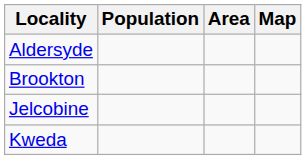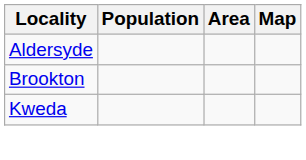 <table class="wikitable sortable">
 <tr>
 <th>Locality</th>
 <th data-sort-type=number>Population</th>
 <th data-sort-type=number>Area</th>
 <th>Map</th>
 </tr>
 <tr>
 <td><a href='#'>Aldersyde</a></td>
 <td></td>
 <td></td>
 <td></td>
 </tr>
 <tr>
 <td><a href='#'>Brookton</a></td>
 <td></td>
 <td></td>
 <td></td>
 </tr>
 <tr>
-<td><a href='#'>Jelcobine</a></td>
-<td></td>
-<td></td>
-<td></td>
-</tr>
-<tr>
 <td><a href='#'>Kweda</a></td>
 <td></td>
 <td></td>
 <td></td>
 </tr>
 </table>
